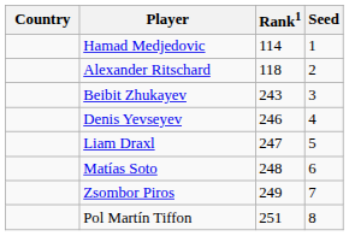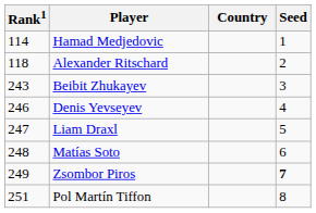 <table class="sortable wikitable">
 <tr>
+<th>Rank<sup>1</sup></th>
+<th width="175">Player</th>
 <th width="70">Country</th>
-<th width="175">Player</th>
-<th>Rank<sup>1</sup></th>
 <th>Seed</th>
 </tr>
 <tr>
+<td>114</td>
+<td><a href='#'>Hamad Medjedovic</a></td>
 <td></td>
-<td><a href='#'>Hamad Medjedovic</a></td>
-<td>114</td>
 <td>1</td>
 </tr>
 <tr>
+<td>118</td>
+<td><a href='#'>Alexander Ritschard</a></td>
 <td></td>
-<td><a href='#'>Alexander Ritschard</a></td>
-<td>118</td>
 <td>2</td>
 </tr>
 <tr>
+<td>243</td>
+<td><a href='#'>Beibit Zhukayev</a></td>
 <td></td>
-<td><a href='#'>Beibit Zhukayev</a></td>
-<td>243</td>
 <td>3</td>
 </tr>
 <tr>
+<td>246</td>
+<td><a href='#'>Denis Yevseyev</a></td>
 <td></td>
-<td><a href='#'>Denis Yevseyev</a></td>
-<td>246</td>
 <td>4</td>
 </tr>
 <tr>
+<td>247</td>
+<td><a href='#'>Liam Draxl</a></td>
 <td></td>
-<td><a href='#'>Liam Draxl</a></td>
-<td>247</td>
 <td>5</td>
 </tr>
 <tr>
+<td>248</td>
+<td><a href='#'>Matías Soto</a></td>
 <td></td>
-<td><a href='#'>Matías Soto</a></td>
-<td>248</td>
 <td>6</td>
 </tr>
 <tr>
+<td>249</td>
+<td><a href='#'>Zsombor Piros</a></td>
 <td></td>
-<td><a href='#'>Zsombor Piros</a></td>
-<td>249</td>
-<td>7</td>
+<td><strong>7</strong></td>
 </tr>
 <tr>
+<td>251</td>
+<td>Pol Martín Tiffon</td>
 <td></td>
-<td>Pol Martín Tiffon</td>
-<td>251</td>
 <td>8</td>
 </tr>
 </table>
